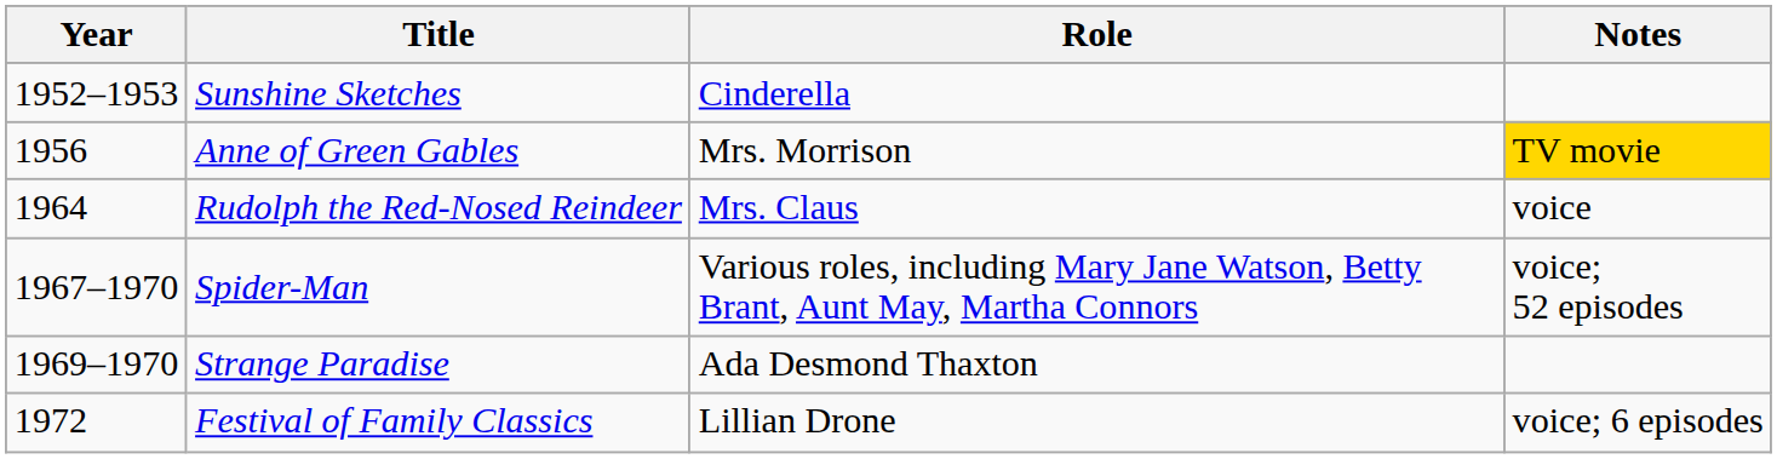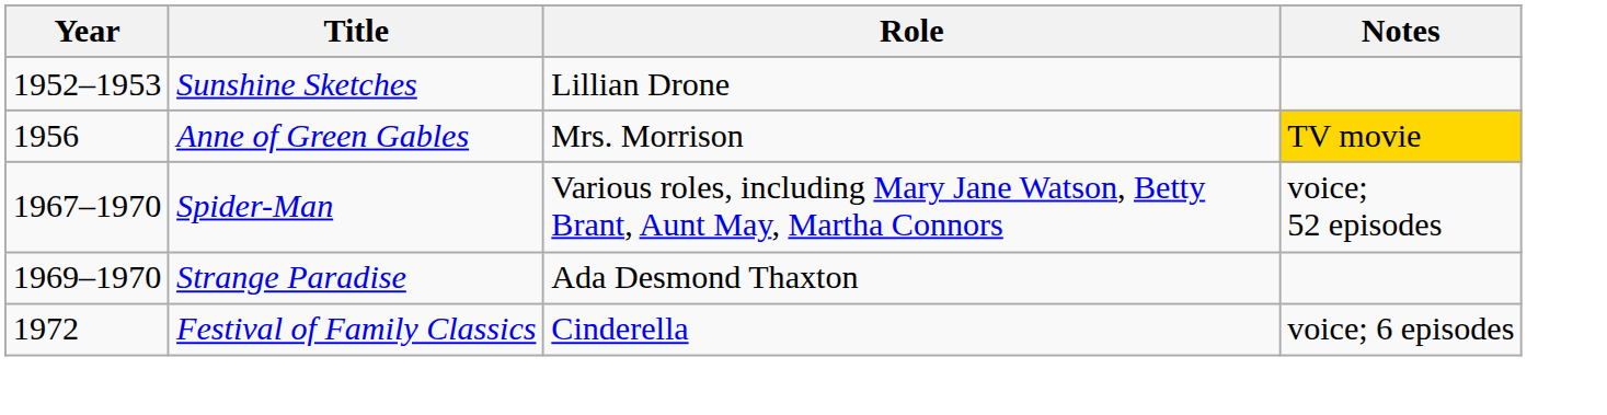 <table class="wikitable sortable">
 <tr>
 <th>Year</th>
 <th>Title</th>
 <th width="350">Role</th>
 <th class="unsortable">Notes</th>
 </tr>
 <tr>
 <td>1952–1953</td>
 <td><em><a href='#'>Sunshine Sketches</a></em></td>
-<td><a href='#'>Cinderella</a></td>
+<td>Lillian Drone</td>
 <td></td>
 </tr>
 <tr>
 <td>1956</td>
 <td><em><a href='#'>Anne of Green Gables</a></em></td>
 <td>Mrs. Morrison</td>
 <td style="background: gold;">TV movie</td>
-</tr>
-<tr>
-<td>1964</td>
-<td><em><a href='#'>Rudolph the Red-Nosed Reindeer</a></em></td>
-<td><a href='#'>Mrs. Claus</a></td>
-<td>voice</td>
 </tr>
 <tr>
 <td>1967–1970</td>
 <td><em><a href='#'>Spider-Man</a></em></td>
 <td>Various roles, including <a href='#'>Mary Jane Watson</a>, <a href='#'>Betty Brant</a>, <a href='#'>Aunt May</a>, <a href='#'>Martha Connors</a></td>
 <td>voice;<br>52 episodes</td>
 </tr>
 <tr>
 <td>1969–1970</td>
 <td><em><a href='#'>Strange Paradise</a></em></td>
 <td>Ada Desmond Thaxton</td>
 <td></td>
 </tr>
 <tr>
 <td>1972</td>
 <td><em><a href='#'>Festival of Family Classics</a></em></td>
-<td>Lillian Drone</td>
+<td><a href='#'>Cinderella</a></td>
 <td>voice; 6 episodes</td>
 </tr>
 </table>
